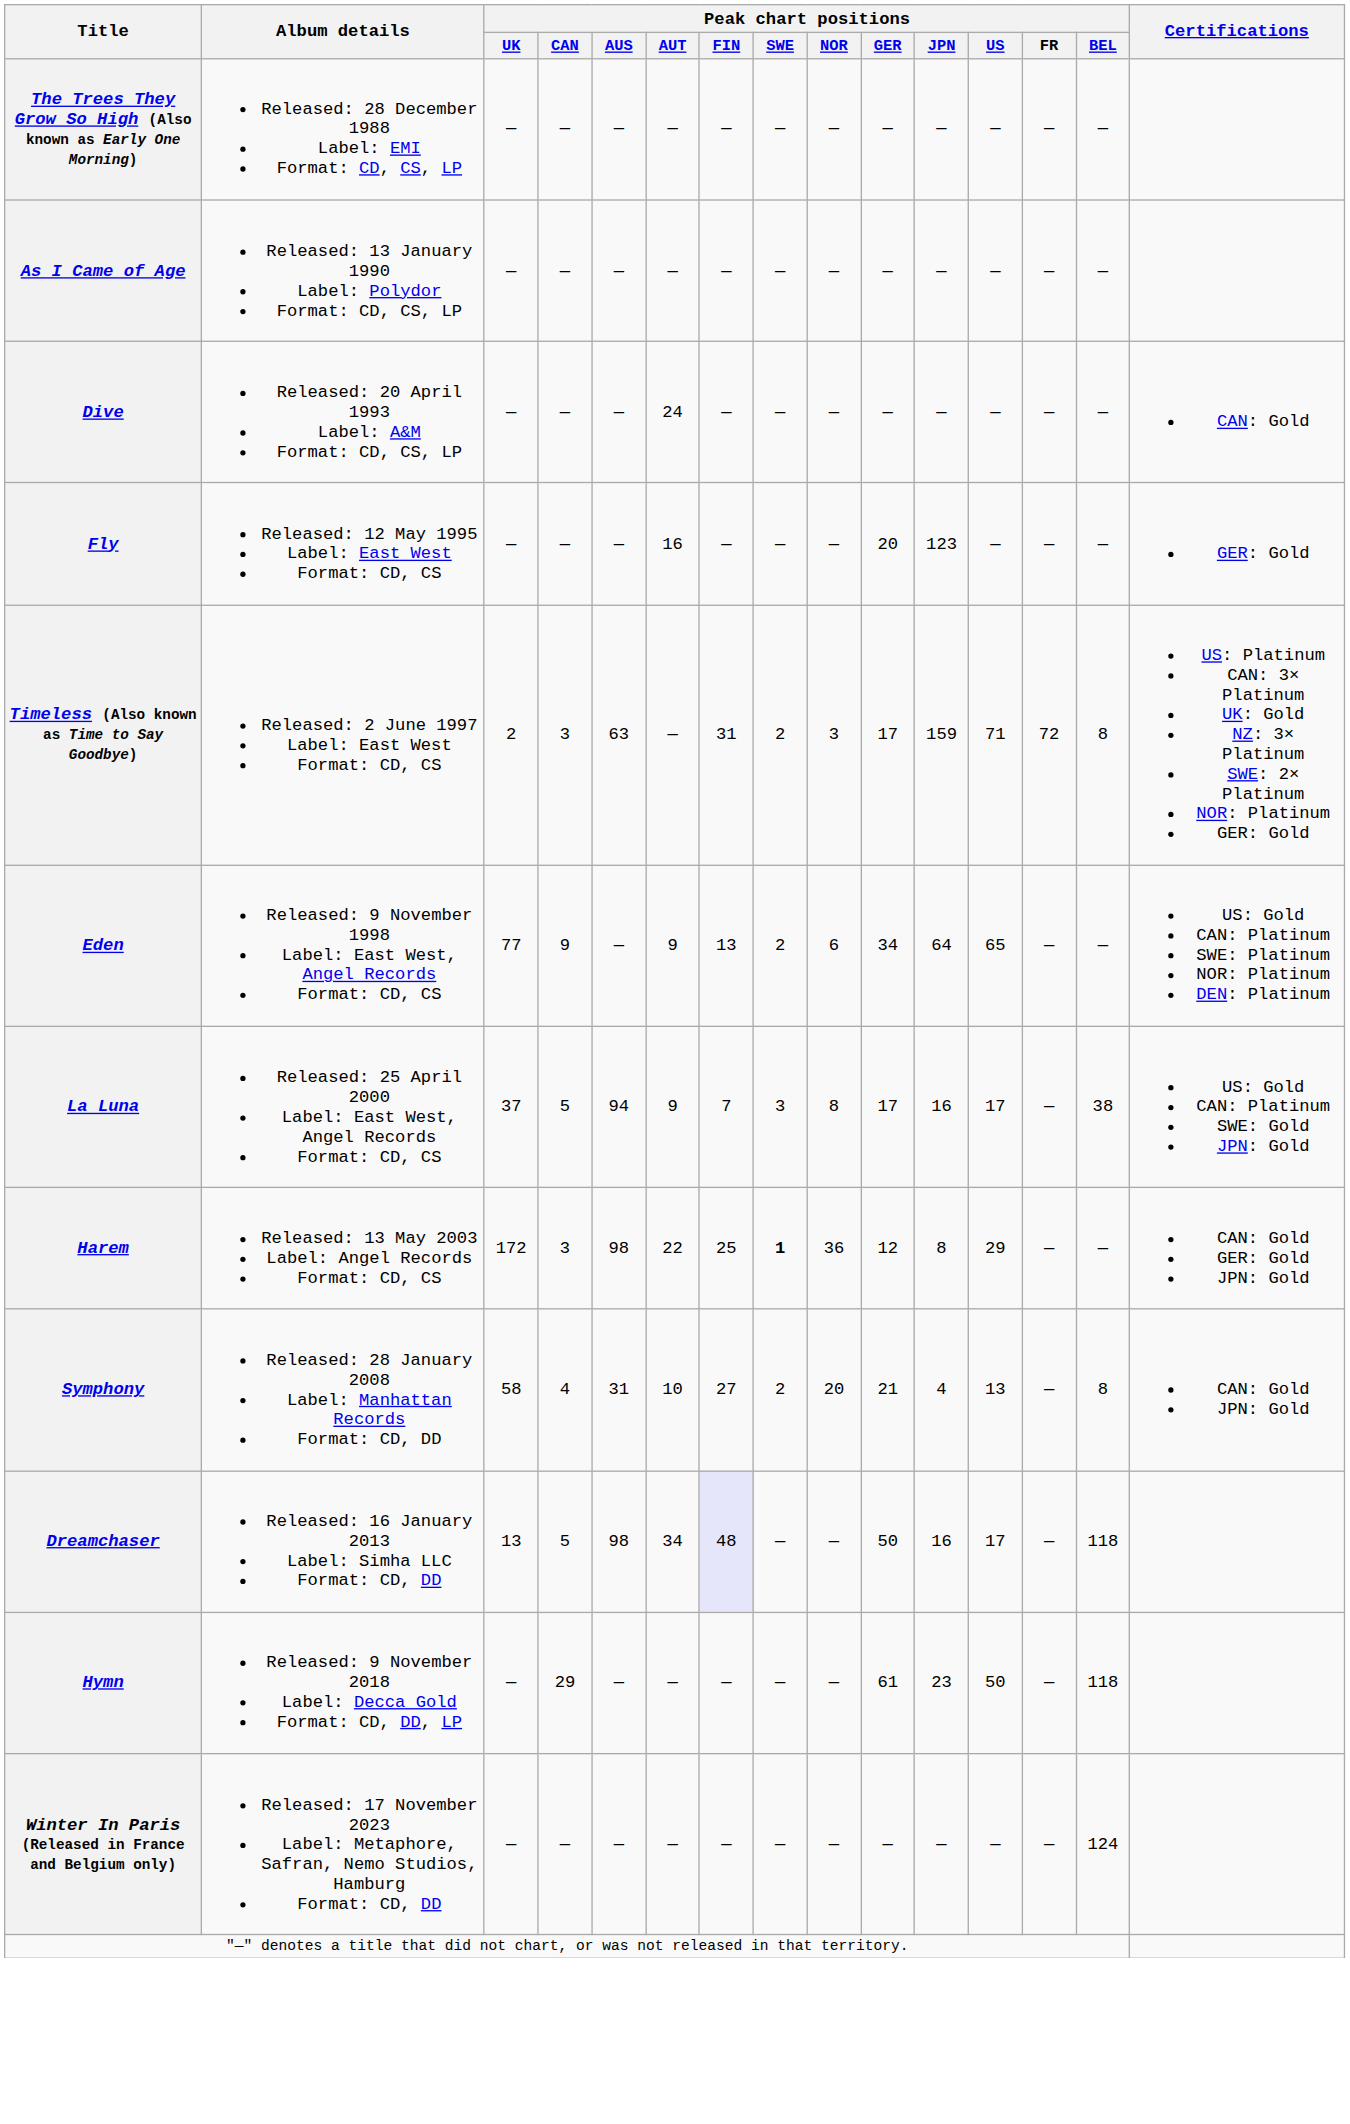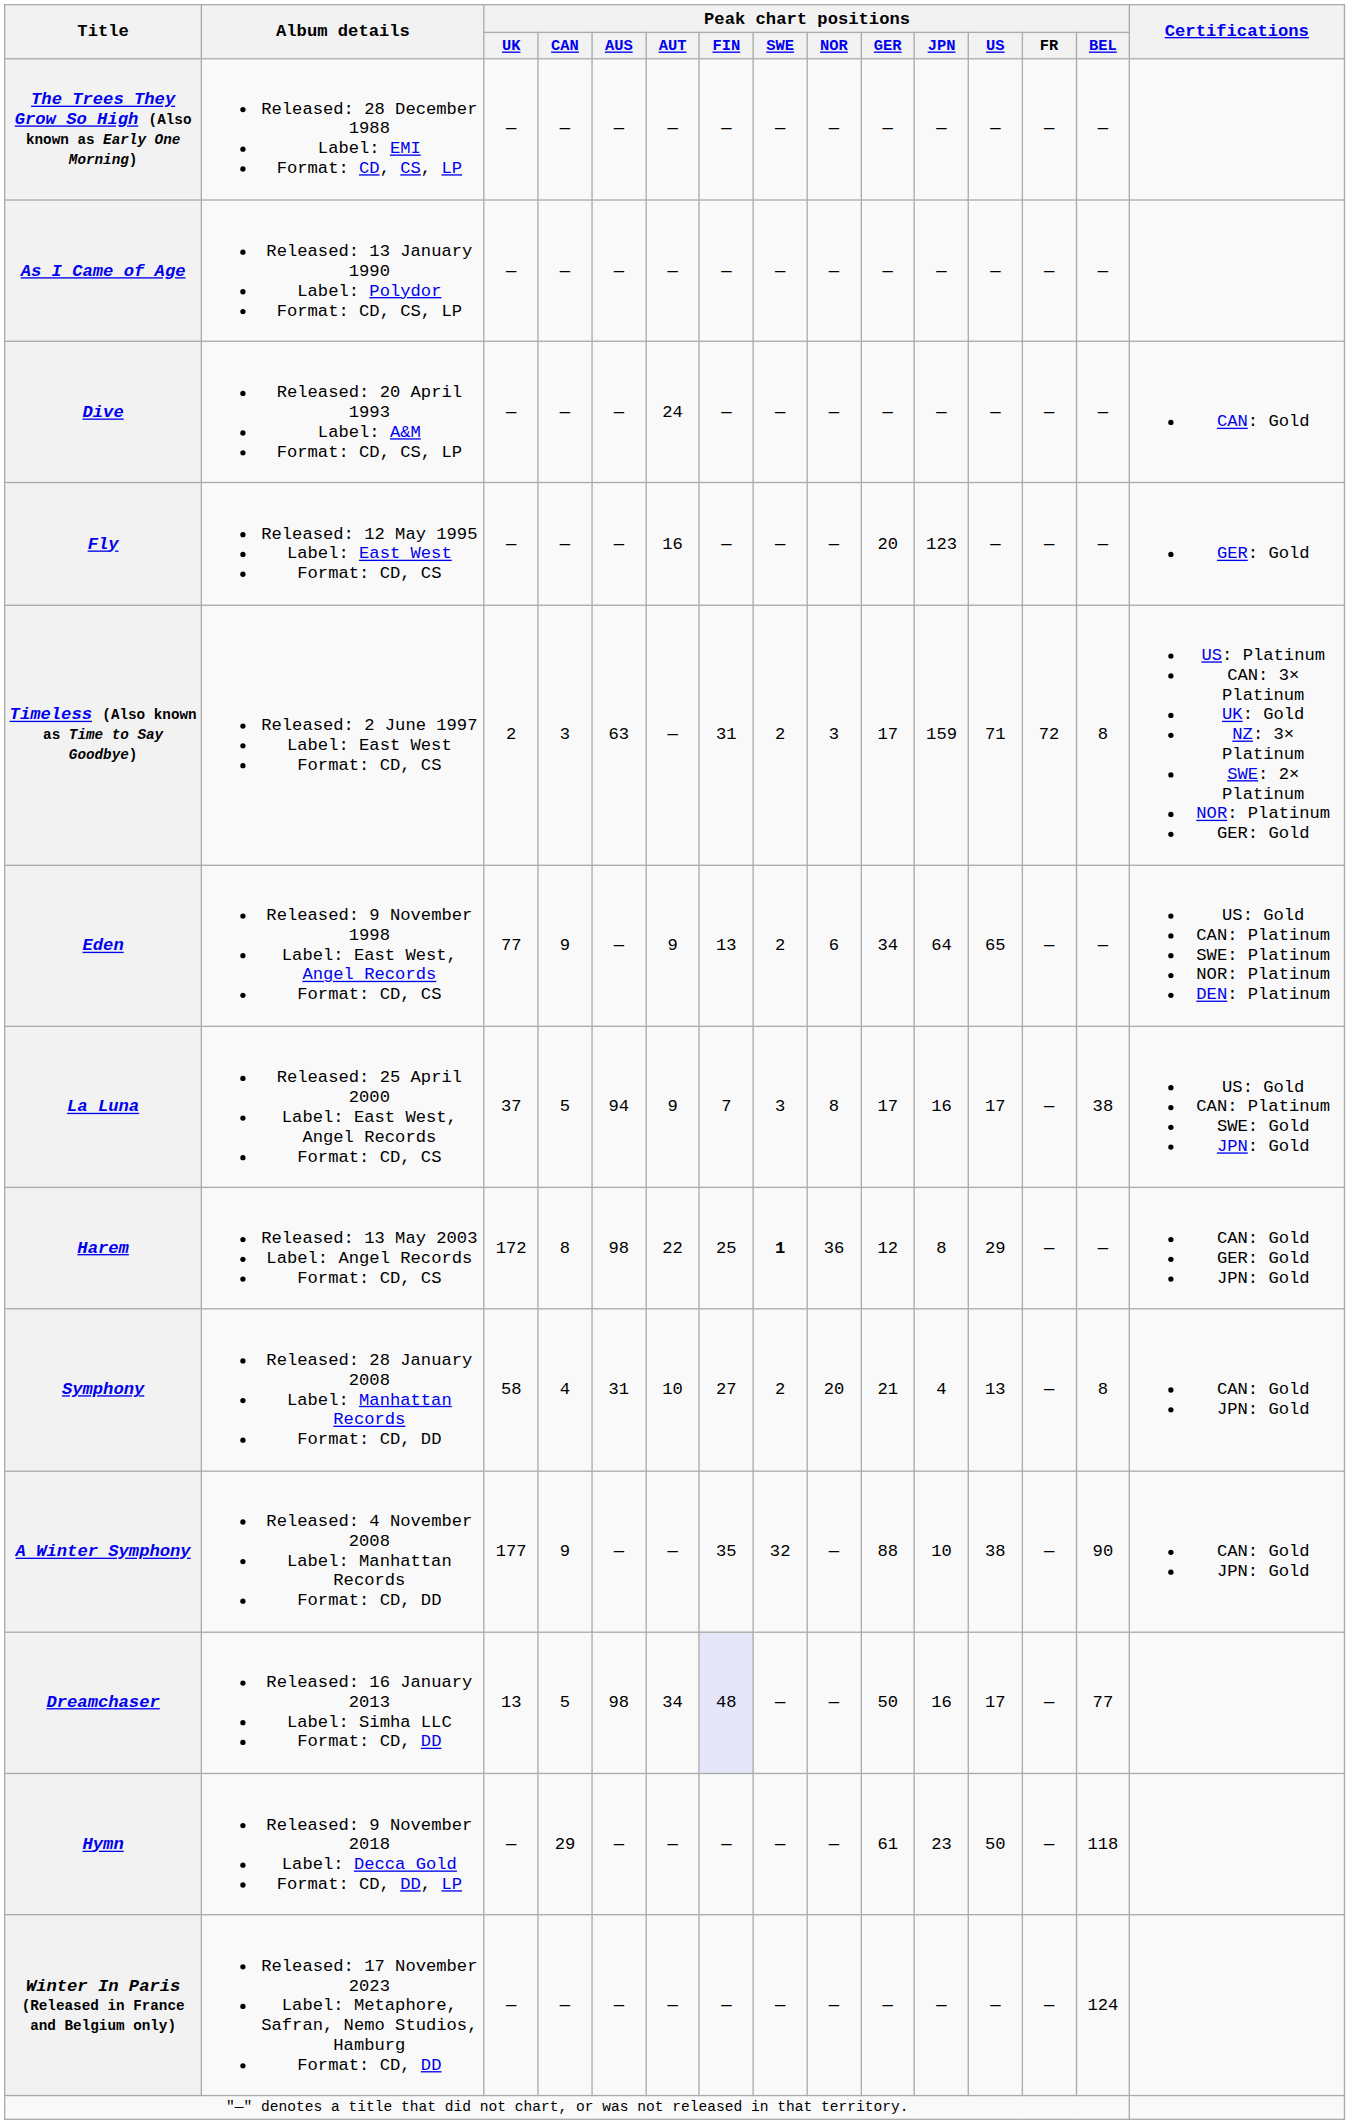 <table class="wikitable plainrowheaders" style="text-align:center;" border="1">
 <tr>
 <th scope="col" rowspan="2" style="width:11em;">Title</th>
 <th scope="col" rowspan="2" style="width:16em;">Album details</th>
 <th scope="col" colspan="12">Peak chart positions</th>
 <th scope="col" rowspan="2" style="width:12em;"><a href='#'>Certifications</a></th>
 </tr>
 <tr>
 <th scope="col" style="width:3em;font-size:90%;"><a href='#'>UK</a><br></th>
 <th scope="col" style="width:3em;font-size:90%;"><a href='#'>CAN</a><br></th>
 <th scope="col" style="width:3em;font-size:90%;"><a href='#'>AUS</a><br></th>
 <th scope="col" style="width:3em;font-size:90%;"><a href='#'>AUT</a><br></th>
 <th scope="col" style="width:3em;font-size:90%;"><a href='#'>FIN</a><br></th>
 <th scope="col" style="width:3em;font-size:90%;"><a href='#'>SWE</a><br></th>
 <th scope="col" style="width:3em;font-size:90%;"><a href='#'>NOR</a><br></th>
 <th scope="col" style="width:3em;font-size:90%;"><a href='#'>GER</a><br></th>
 <th scope="col" style="width:3em;font-size:90%;"><a href='#'>JPN</a><br></th>
 <th scope="col" style="width:3em;font-size:90%;"><a href='#'>US</a><br></th>
 <th scope="col" style="width:3em;font-size:90%;">FR<br></th>
 <th scope="col" style="width:3em;font-size:90%;"><a href='#'>BEL</a><br></th>
 </tr>
 <tr>
 <th scope="row"><em><a href='#'>The Trees They Grow So High</a></em> <small>(Also known as <em>Early One Morning</em>)</small></th>
 <td><br><ul><li>Released: 28 December 1988</li><li>Label: <a href='#'>EMI</a></li><li>Format: <a href='#'>CD</a>, <a href='#'>CS</a>, <a href='#'>LP</a></li></ul></td>
 <td>—</td>
 <td>—</td>
 <td>—</td>
 <td>—</td>
 <td>—</td>
 <td>—</td>
 <td>—</td>
 <td>—</td>
 <td>—</td>
 <td>—</td>
 <td>—</td>
 <td>—</td>
 <td></td>
 </tr>
 <tr>
 <th scope="row"><em><a href='#'>As I Came of Age</a></em></th>
 <td><br><ul><li>Released: 13 January 1990</li><li>Label: <a href='#'>Polydor</a></li><li>Format: CD, CS, LP</li></ul></td>
 <td>—</td>
 <td>—</td>
 <td>—</td>
 <td>—</td>
 <td>—</td>
 <td>—</td>
 <td>—</td>
 <td>—</td>
 <td>—</td>
 <td>—</td>
 <td>—</td>
 <td>—</td>
 <td></td>
 </tr>
 <tr>
 <th scope="row"><em><a href='#'>Dive</a></em></th>
 <td><br><ul><li>Released: 20 April 1993</li><li>Label: <a href='#'>A&M</a></li><li>Format: CD, CS, LP</li></ul></td>
 <td>—</td>
 <td>—</td>
 <td>—</td>
 <td>24</td>
 <td>—</td>
 <td>—</td>
 <td>—</td>
 <td>—</td>
 <td>—</td>
 <td>—</td>
 <td>—</td>
 <td>—</td>
 <td><br><ul><li><a href='#'>CAN</a>: Gold</li></ul></td>
 </tr>
 <tr>
 <th scope="row"><em><a href='#'>Fly</a></em></th>
 <td><br><ul><li>Released: 12 May 1995</li><li>Label: <a href='#'>East West</a></li><li>Format: CD, CS</li></ul></td>
 <td>—</td>
 <td>—</td>
 <td>—</td>
 <td>16</td>
 <td>—</td>
 <td>—</td>
 <td>—</td>
 <td>20</td>
 <td>123</td>
 <td>—</td>
 <td>—</td>
 <td>—</td>
 <td><br><ul><li><a href='#'>GER</a>:  Gold</li></ul></td>
 </tr>
 <tr>
 <th scope="row"><em><a href='#'>Timeless</a></em> <small>(Also known as <em>Time to Say Goodbye</em>)</small></th>
 <td><br><ul><li>Released: 2 June 1997</li><li>Label: East West</li><li>Format: CD, CS</li></ul></td>
 <td>2</td>
 <td>3</td>
 <td>63</td>
 <td>—</td>
 <td>31</td>
 <td>2</td>
 <td>3</td>
 <td>17</td>
 <td>159</td>
 <td>71</td>
 <td>72</td>
 <td>8</td>
 <td><br><ul><li><a href='#'>US</a>: Platinum</li><li>CAN: 3× Platinum</li><li><a href='#'>UK</a>: Gold</li><li><a href='#'>NZ</a>: 3× Platinum</li><li><a href='#'>SWE</a>: 2× Platinum</li><li><a href='#'>NOR</a>: Platinum</li><li>GER: Gold</li></ul></td>
 </tr>
 <tr>
 <th scope="row"><em><a href='#'>Eden</a></em></th>
 <td><br><ul><li>Released: 9 November 1998</li><li>Label: East West, <a href='#'>Angel Records</a></li><li>Format: CD, CS</li></ul></td>
 <td>77</td>
 <td>9</td>
 <td>—</td>
 <td>9</td>
 <td>13</td>
 <td>2</td>
 <td>6</td>
 <td>34</td>
 <td>64</td>
 <td>65</td>
 <td>—</td>
 <td>—</td>
 <td><br><ul><li>US: Gold</li><li>CAN: Platinum</li><li>SWE: Platinum</li><li>NOR: Platinum</li><li><a href='#'>DEN</a>: Platinum</li></ul></td>
 </tr>
 <tr>
 <th scope="row"><em><a href='#'>La Luna</a></em></th>
 <td><br><ul><li>Released: 25 April 2000</li><li>Label: East West, Angel Records</li><li>Format: CD, CS</li></ul></td>
 <td>37</td>
 <td>5</td>
 <td>94</td>
 <td>9</td>
 <td>7</td>
 <td>3</td>
 <td>8</td>
 <td>17</td>
 <td>16</td>
 <td>17</td>
 <td>—</td>
 <td>38</td>
 <td><br><ul><li>US: Gold</li><li>CAN: Platinum</li><li>SWE: Gold</li><li><a href='#'>JPN</a>: Gold</li></ul></td>
 </tr>
 <tr>
 <th scope="row"><em><a href='#'>Harem</a></em></th>
 <td><br><ul><li>Released: 13 May 2003</li><li>Label: Angel Records</li><li>Format: CD, CS</li></ul></td>
 <td>172</td>
-<td>3</td>
+<td>8</td>
 <td>98</td>
 <td>22</td>
 <td>25</td>
 <td><strong>1</strong></td>
 <td>36</td>
 <td>12</td>
 <td>8</td>
 <td>29</td>
 <td>—</td>
 <td>—</td>
 <td><br><ul><li>CAN: Gold</li><li>GER: Gold</li><li>JPN: Gold</li></ul></td>
 </tr>
 <tr>
 <th scope="row"><em><a href='#'>Symphony</a></em></th>
 <td><br><ul><li>Released: 28 January 2008</li><li>Label: <a href='#'>Manhattan Records</a></li><li>Format: CD, DD</li></ul></td>
 <td>58</td>
 <td>4</td>
 <td>31</td>
 <td>10</td>
 <td>27</td>
 <td>2</td>
 <td>20</td>
 <td>21</td>
 <td>4</td>
 <td>13</td>
 <td>—</td>
 <td>8</td>
 <td><br><ul><li>CAN: Gold</li><li>JPN: Gold</li></ul></td>
 </tr>
 <tr>
+<th scope="row"><em><a href='#'>A Winter Symphony</a></em></th>
+<td><br><ul><li>Released: 4 November 2008</li><li>Label: Manhattan Records</li><li>Format: CD, DD</li></ul></td>
+<td>177</td>
+<td>9</td>
+<td>—</td>
+<td>—</td>
+<td>35</td>
+<td>32</td>
+<td>—</td>
+<td>88</td>
+<td>10</td>
+<td>38</td>
+<td>—</td>
+<td>90</td>
+<td><br><ul><li>CAN: Gold</li><li>JPN: Gold</li></ul></td>
+</tr>
+<tr>
 <th scope="row"><em><a href='#'>Dreamchaser</a></em></th>
 <td><br><ul><li>Released: 16 January 2013</li><li>Label: Simha LLC</li><li>Format: CD, <a href='#'>DD</a></li></ul></td>
 <td>13</td>
 <td>5</td>
 <td>98</td>
 <td>34</td>
 <td style="background: lavender;">48</td>
 <td>—</td>
 <td>—</td>
 <td>50</td>
 <td>16</td>
 <td>17</td>
 <td>—</td>
-<td>118</td>
+<td>77</td>
 <td></td>
 </tr>
 <tr>
 <th scope="row"><em><a href='#'>Hymn</a></em></th>
 <td><br><ul><li>Released: 9 November 2018</li><li>Label: <a href='#'>Decca Gold</a></li><li>Format: CD, <a href='#'>DD</a>, <a href='#'>LP</a></li></ul></td>
 <td>—</td>
 <td>29<br></td>
 <td>—</td>
 <td>—</td>
 <td>—</td>
 <td>—</td>
 <td>—</td>
 <td>61</td>
 <td>23</td>
 <td>50</td>
 <td>—</td>
 <td>118</td>
 <td></td>
 </tr>
 <tr>
 <th scope="row"><em>Winter In Paris</em> <small>(Released in France and Belgium only)</small></th>
 <td><br><ul><li>Released: 17 November 2023</li><li>Label: Metaphore, Safran, Nemo Studios, Hamburg</li><li>Format: CD, <a href='#'>DD</a></li></ul></td>
 <td>—</td>
 <td>—</td>
 <td>—</td>
 <td>—</td>
 <td>—</td>
 <td>—</td>
 <td>—</td>
 <td>—</td>
 <td>—</td>
 <td>—</td>
 <td>—</td>
 <td>124</td>
 <td></td>
 </tr>
 <tr>
 <td colspan="14" style="font-size:85%">"—" denotes a title that did not chart, or was not released in that territory.</td>
 </tr>
 </table>
